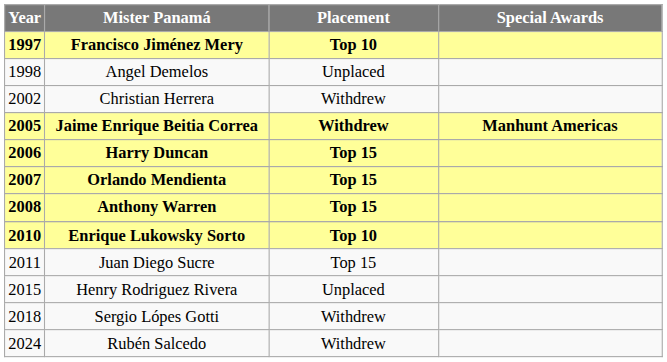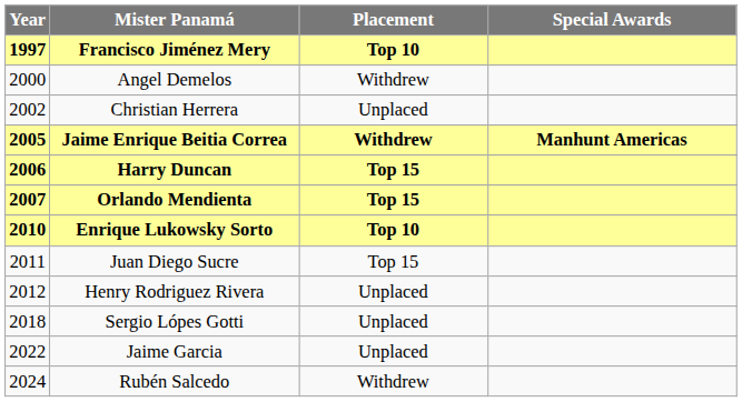 <table class="wikitable sortable" style="font-size: 95%; text-align:center">
 <tr>
 <th width="20" style="background-color:#787878;color:#FFFFFF;">Year</th>
 <th width="200" style="background-color:#787878;color:#FFFFFF;">Mister Panamá</th>
 <th width="150" style="background-color:#787878;color:#FFFFFF;">Placement</th>
 <th width="200" style="background-color:#787878;color:#FFFFFF;">Special Awards</th>
 </tr>
 <tr style="background-color:#FFFF99; font-weight: bold">
 <td>1997</td>
 <td>Francisco Jiménez Mery</td>
 <td>Top 10</td>
 <td></td>
 </tr>
 <tr>
-<td>1998</td>
+<td>2000</td>
 <td>Angel Demelos</td>
-<td>Unplaced</td>
+<td>Withdrew</td>
 <td></td>
 </tr>
 <tr>
 <td>2002</td>
 <td>Christian Herrera</td>
-<td>Withdrew</td>
+<td>Unplaced</td>
 <td></td>
 </tr>
 <tr>
 </tr>
 <tr style="background-color:#FFFF99; font-weight: bold">
 <td>2005</td>
 <td>Jaime Enrique Beitia Correa</td>
 <td>Withdrew</td>
 <td>Manhunt Americas</td>
 </tr>
 <tr>
 </tr>
 <tr style="background-color:#FFFF99">
 <td><strong>2006</strong></td>
 <td><strong>Harry Duncan</strong></td>
 <td><strong>Top 15</strong></td>
 <td></td>
 </tr>
 <tr>
 </tr>
 <tr style="background-color:#FFFF99">
 <td><strong>2007</strong></td>
 <td><strong>Orlando Mendienta</strong></td>
 <td><strong>Top 15</strong></td>
 <td></td>
 </tr>
 <tr>
 </tr>
-<tr style="background-color:#FFFF99">
-<td><strong>2008</strong></td>
-<td><strong>Anthony Warren</strong></td>
-<td><strong>Top 15</strong></td>
-<td></td>
-</tr>
 <tr>
 </tr>
 <tr style="background-color:#FFFF99; font-weight: bold">
 <td>2010</td>
 <td>Enrique Lukowsky Sorto</td>
 <td>Top 10</td>
 <td></td>
 </tr>
 <tr>
 <td>2011</td>
 <td>Juan Diego Sucre</td>
 <td>Top 15</td>
 <td></td>
 </tr>
 <tr>
-<td>2015</td>
+<td>2012</td>
 <td>Henry Rodriguez Rivera</td>
 <td>Unplaced</td>
 </tr>
 <tr>
 <td>2018</td>
 <td>Sergio Lópes Gotti</td>
-<td>Withdrew</td>
+<td>Unplaced</td>
+<td></td>
+</tr>
+<tr>
+<td>2022</td>
+<td>Jaime Garcia</td>
+<td>Unplaced</td>
 <td></td>
 </tr>
 <tr>
 <td>2024</td>
 <td>Rubén Salcedo</td>
 <td>Withdrew</td>
 <td></td>
 </tr>
 </table>
